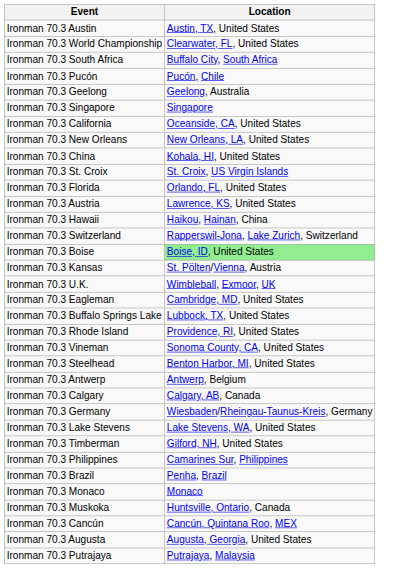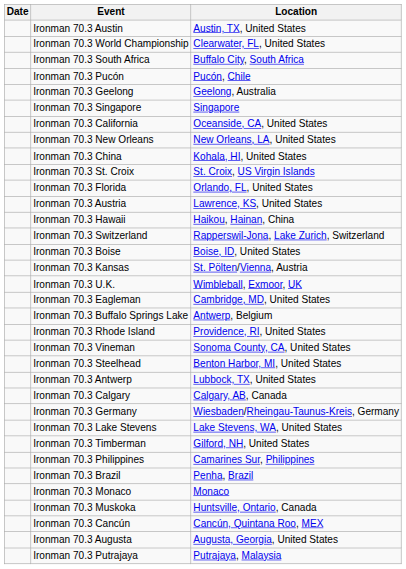 <table class="wikitable sortable">
 <tr>
+<th>Date</th>
 <th>Event</th>
 <th>Location</th>
 </tr>
 <tr>
+<td align = "right"></td>
 <td>Ironman 70.3 Austin</td>
 <td> <a href='#'>Austin, TX</a>, United States</td>
 </tr>
 <tr>
+<td align = "right"></td>
 <td>Ironman 70.3 World Championship</td>
 <td> <a href='#'>Clearwater, FL</a>, United States</td>
 </tr>
 <tr>
+<td align = "right"></td>
 <td>Ironman 70.3 South Africa</td>
 <td> <a href='#'>Buffalo City</a>, <a href='#'>South Africa</a></td>
 </tr>
 <tr>
+<td align = "right"></td>
 <td>Ironman 70.3 Pucón</td>
 <td> <a href='#'>Pucón</a>, <a href='#'>Chile</a></td>
 </tr>
 <tr>
+<td align = "right"></td>
 <td>Ironman 70.3 Geelong</td>
 <td> <a href='#'>Geelong</a>, Australia</td>
 </tr>
 <tr>
+<td align = "right"></td>
 <td>Ironman 70.3 Singapore</td>
 <td> <a href='#'>Singapore</a></td>
 </tr>
 <tr>
+<td align = "right"></td>
 <td>Ironman 70.3 California</td>
 <td> <a href='#'>Oceanside, CA</a>, United States</td>
 </tr>
 <tr>
+<td align = "right"></td>
 <td>Ironman 70.3 New Orleans</td>
 <td> <a href='#'>New Orleans, LA</a>, United States</td>
 </tr>
 <tr>
+<td align = "right"></td>
 <td>Ironman 70.3 China</td>
 <td> <a href='#'>Kohala, HI</a>, United States</td>
 </tr>
 <tr>
+<td align = "right"></td>
 <td>Ironman 70.3 St. Croix</td>
 <td> <a href='#'>St. Croix</a>, <a href='#'>US Virgin Islands</a></td>
 </tr>
 <tr>
+<td align = "right"></td>
 <td>Ironman 70.3 Florida</td>
 <td> <a href='#'>Orlando, FL</a>, United States</td>
 </tr>
 <tr>
+<td align = "right"></td>
 <td>Ironman 70.3 Austria</td>
 <td> <a href='#'>Lawrence, KS</a>, United States</td>
 </tr>
 <tr>
+<td align = "right"></td>
 <td>Ironman 70.3 Hawaii</td>
 <td> <a href='#'>Haikou</a>, <a href='#'>Hainan</a>, China</td>
 </tr>
 <tr>
+<td align = "right"></td>
 <td>Ironman 70.3 Switzerland</td>
 <td> <a href='#'>Rapperswil-Jona</a>, <a href='#'>Lake Zurich</a>, Switzerland</td>
 </tr>
 <tr>
+<td align = "right"></td>
 <td>Ironman 70.3 Boise</td>
-<td style="background: lightgreen;"> <a href='#'>Boise, ID</a>, United States</td>
+<td> <a href='#'>Boise, ID</a>, United States</td>
 </tr>
 <tr>
+<td align = "right"></td>
 <td>Ironman 70.3 Kansas</td>
 <td> <a href='#'>St. Pölten</a>/<a href='#'>Vienna</a>, Austria</td>
 </tr>
 <tr>
+<td align = "right"></td>
 <td>Ironman 70.3 U.K.</td>
 <td> <a href='#'>Wimbleball</a>, <a href='#'>Exmoor</a>, <a href='#'>UK</a></td>
 </tr>
 <tr>
+<td align = "right"></td>
 <td>Ironman 70.3 Eagleman</td>
 <td> <a href='#'>Cambridge, MD</a>, United States</td>
 </tr>
 <tr>
+<td align = "right"></td>
 <td>Ironman 70.3 Buffalo Springs Lake</td>
-<td> <a href='#'>Lubbock, TX</a>, United States</td>
+<td> <a href='#'>Antwerp</a>, Belgium</td>
 </tr>
 <tr>
+<td align = "right"></td>
 <td>Ironman 70.3 Rhode Island</td>
 <td> <a href='#'>Providence, RI</a>, United States</td>
 </tr>
 <tr>
+<td align = "right"></td>
 <td>Ironman 70.3 Vineman</td>
 <td> <a href='#'>Sonoma County, CA</a>, United States</td>
 </tr>
 <tr>
+<td align = "right"></td>
 <td>Ironman 70.3 Steelhead</td>
 <td> <a href='#'>Benton Harbor, MI</a>, United States</td>
 </tr>
 <tr>
+<td align = "right"></td>
 <td>Ironman 70.3 Antwerp</td>
-<td> <a href='#'>Antwerp</a>, Belgium</td>
+<td> <a href='#'>Lubbock, TX</a>, United States</td>
 </tr>
 <tr>
+<td align = "right"></td>
 <td>Ironman 70.3 Calgary</td>
 <td> <a href='#'>Calgary, AB</a>, Canada</td>
 </tr>
 <tr>
+<td align = "right"></td>
 <td>Ironman 70.3 Germany</td>
 <td> <a href='#'>Wiesbaden</a>/<a href='#'>Rheingau-Taunus-Kreis</a>, Germany</td>
 </tr>
 <tr>
+<td align = "right"></td>
 <td>Ironman 70.3 Lake Stevens</td>
 <td> <a href='#'>Lake Stevens, WA</a>, United States</td>
 </tr>
 <tr>
+<td align = "right"></td>
 <td>Ironman 70.3 Timberman</td>
 <td> <a href='#'>Gilford, NH</a>, United States</td>
 </tr>
 <tr>
+<td align = "right"></td>
 <td>Ironman 70.3 Philippines</td>
 <td> <a href='#'>Camarines Sur</a>, <a href='#'>Philippines</a></td>
 </tr>
 <tr>
+<td align = "right"></td>
 <td>Ironman 70.3 Brazil</td>
 <td> <a href='#'>Penha</a>, <a href='#'>Brazil</a></td>
 </tr>
 <tr>
+<td align = "right"></td>
 <td>Ironman 70.3 Monaco</td>
 <td> <a href='#'>Monaco</a></td>
 </tr>
 <tr>
+<td align = "right"></td>
 <td>Ironman 70.3 Muskoka</td>
 <td> <a href='#'>Huntsville, Ontario</a>, Canada</td>
 </tr>
 <tr>
+<td align = "right"></td>
 <td>Ironman 70.3 Cancún</td>
 <td> <a href='#'>Cancún, Quintana Roo</a>, <a href='#'>MEX</a></td>
 </tr>
 <tr>
+<td align = "right"></td>
 <td>Ironman 70.3 Augusta</td>
 <td> <a href='#'>Augusta, Georgia</a>, United States</td>
 </tr>
 <tr>
+<td align = "right"></td>
 <td>Ironman 70.3 Putrajaya</td>
 <td> <a href='#'>Putrajaya</a>, <a href='#'>Malaysia</a></td>
 </tr>
 </table>
